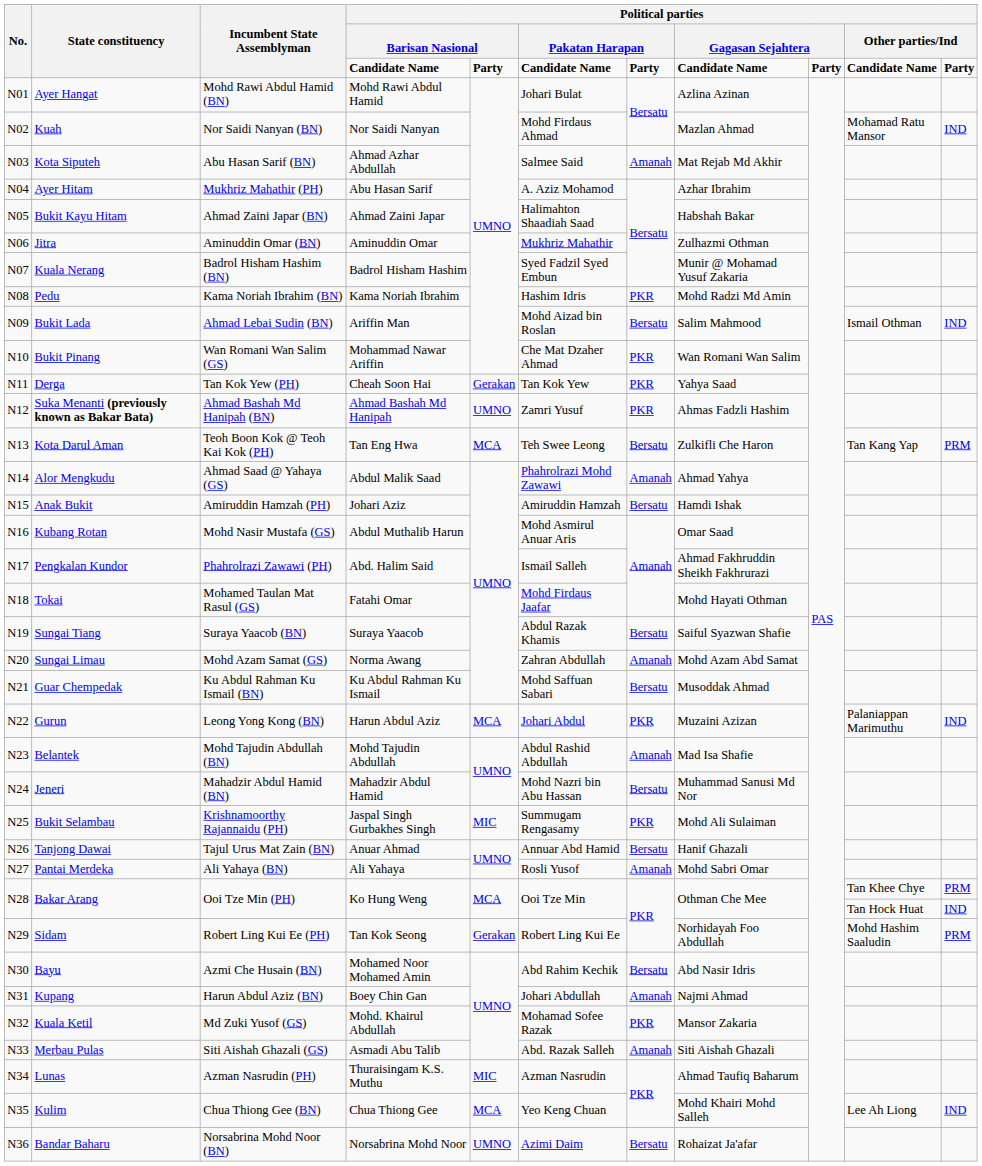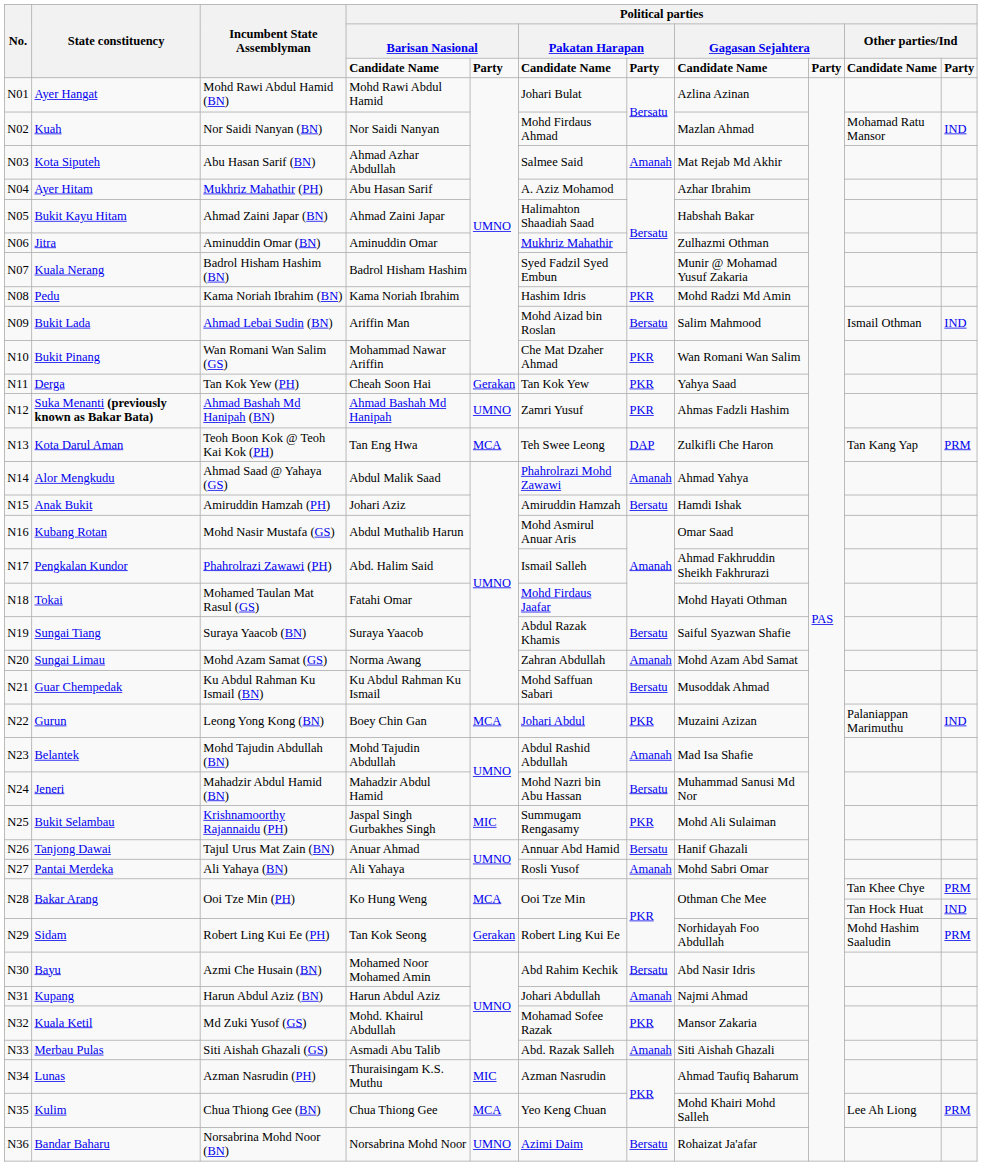 <table class="wikitable">
 <tr>
 <th rowspan="3">No.</th>
 <th rowspan="3">State constituency</th>
 <th rowspan="3">Incumbent State Assemblyman</th>
 <th colspan="8">Political parties</th>
 </tr>
 <tr>
 <th colspan="2"><br><a href='#'>Barisan Nasional</a></th>
 <th colspan="2"><br><a href='#'>Pakatan Harapan</a></th>
 <th colspan="2"><br><a href='#'>Gagasan Sejahtera</a></th>
 <th colspan="2">Other parties/Ind</th>
 </tr>
 <tr>
 <td><strong>Candidate Name</strong></td>
 <td><strong>Party</strong></td>
 <td><strong>Candidate Name</strong></td>
 <td><strong>Party</strong></td>
 <td><strong>Candidate Name</strong></td>
 <td><strong>Party</strong></td>
 <td><strong>Candidate Name</strong></td>
 <td><strong>Party</strong></td>
 </tr>
 <tr>
 <td>N01</td>
 <td><a href='#'>Ayer Hangat</a></td>
 <td>Mohd Rawi Abdul Hamid (<a href='#'>BN</a>)</td>
 <td>Mohd Rawi Abdul Hamid</td>
 <td rowspan="10"><a href='#'>UMNO</a></td>
 <td>Johari Bulat</td>
 <td rowspan="2"><a href='#'>Bersatu</a></td>
 <td>Azlina Azinan</td>
 <td rowspan="37"><a href='#'>PAS</a></td>
 <td></td>
 <td></td>
 </tr>
 <tr>
 <td>N02</td>
 <td><a href='#'>Kuah</a></td>
 <td>Nor Saidi Nanyan (<a href='#'>BN</a>)</td>
 <td>Nor Saidi Nanyan</td>
 <td>Mohd Firdaus Ahmad</td>
 <td>Mazlan Ahmad</td>
 <td>Mohamad Ratu Mansor</td>
 <td><a href='#'>IND</a></td>
 </tr>
 <tr>
 <td>N03</td>
 <td><a href='#'>Kota Siputeh</a></td>
 <td>Abu Hasan Sarif (<a href='#'>BN</a>)</td>
 <td>Ahmad Azhar Abdullah</td>
 <td>Salmee Said</td>
 <td><a href='#'>Amanah</a></td>
 <td>Mat Rejab Md Akhir</td>
 <td></td>
 <td></td>
 </tr>
 <tr>
 <td>N04</td>
 <td><a href='#'>Ayer Hitam</a></td>
 <td><a href='#'>Mukhriz Mahathir</a> (<a href='#'>PH</a>)</td>
 <td>Abu Hasan Sarif</td>
 <td>A. Aziz Mohamod</td>
 <td rowspan="4"><a href='#'>Bersatu</a></td>
 <td>Azhar Ibrahim</td>
 <td></td>
 <td></td>
 </tr>
 <tr>
 <td>N05</td>
 <td><a href='#'>Bukit Kayu Hitam</a></td>
 <td>Ahmad Zaini Japar (<a href='#'>BN</a>)</td>
 <td>Ahmad Zaini Japar</td>
 <td>Halimahton Shaadiah Saad</td>
 <td>Habshah Bakar</td>
 <td></td>
 <td></td>
 </tr>
 <tr>
 <td>N06</td>
 <td><a href='#'>Jitra</a></td>
 <td>Aminuddin Omar (<a href='#'>BN</a>)</td>
 <td>Aminuddin Omar</td>
 <td><a href='#'>Mukhriz Mahathir</a></td>
 <td>Zulhazmi Othman</td>
 <td></td>
 <td></td>
 </tr>
 <tr>
 <td>N07</td>
 <td><a href='#'>Kuala Nerang</a></td>
 <td>Badrol Hisham Hashim (<a href='#'>BN</a>)</td>
 <td>Badrol Hisham Hashim</td>
 <td>Syed Fadzil Syed Embun</td>
 <td>Munir @ Mohamad Yusuf Zakaria</td>
 <td></td>
 <td></td>
 </tr>
 <tr>
 <td>N08</td>
 <td><a href='#'>Pedu</a></td>
 <td>Kama Noriah Ibrahim (<a href='#'>BN</a>)</td>
 <td>Kama Noriah Ibrahim</td>
 <td>Hashim Idris</td>
 <td><a href='#'>PKR</a></td>
 <td>Mohd Radzi Md Amin</td>
 <td></td>
 <td></td>
 </tr>
 <tr>
 <td>N09</td>
 <td><a href='#'>Bukit Lada</a></td>
 <td><a href='#'>Ahmad Lebai Sudin</a> (<a href='#'>BN</a>)</td>
 <td>Ariffin Man</td>
 <td>Mohd Aizad bin Roslan</td>
 <td><a href='#'>Bersatu</a></td>
 <td>Salim Mahmood</td>
 <td>Ismail Othman</td>
 <td><a href='#'>IND</a></td>
 </tr>
 <tr>
 <td>N10</td>
 <td><a href='#'>Bukit Pinang</a></td>
 <td>Wan Romani Wan Salim (<a href='#'>GS</a>)</td>
 <td>Mohammad Nawar Ariffin</td>
 <td>Che Mat Dzaher Ahmad</td>
 <td><a href='#'>PKR</a></td>
 <td>Wan Romani Wan Salim</td>
 <td></td>
 <td></td>
 </tr>
 <tr>
 <td>N11</td>
 <td><a href='#'>Derga</a></td>
 <td>Tan Kok Yew (<a href='#'>PH</a>)</td>
 <td>Cheah Soon Hai</td>
 <td><a href='#'>Gerakan</a></td>
 <td>Tan Kok Yew</td>
 <td><a href='#'>PKR</a></td>
 <td>Yahya Saad</td>
 <td></td>
 <td></td>
 </tr>
 <tr>
 <td>N12</td>
 <td><a href='#'>Suka Menanti</a> <strong>(previously known as Bakar Bata)</strong></td>
 <td><a href='#'>Ahmad Bashah Md Hanipah</a> (<a href='#'>BN</a>)</td>
 <td><a href='#'>Ahmad Bashah Md Hanipah</a></td>
 <td><a href='#'>UMNO</a></td>
 <td>Zamri Yusuf</td>
 <td><a href='#'>PKR</a></td>
 <td>Ahmas Fadzli Hashim</td>
 <td></td>
 <td></td>
 </tr>
 <tr>
 <td>N13</td>
 <td><a href='#'>Kota Darul Aman</a></td>
 <td>Teoh Boon Kok @ Teoh Kai Kok (<a href='#'>PH</a>)</td>
 <td>Tan Eng Hwa</td>
 <td><a href='#'>MCA</a></td>
 <td>Teh Swee Leong</td>
-<td><a href='#'>Bersatu</a></td>
+<td><a href='#'>DAP</a></td>
 <td>Zulkifli Che Haron</td>
 <td>Tan Kang Yap</td>
 <td><a href='#'>PRM</a></td>
 </tr>
 <tr>
 <td>N14</td>
 <td><a href='#'>Alor Mengkudu</a></td>
 <td>Ahmad Saad @ Yahaya (<a href='#'>GS</a>)</td>
 <td>Abdul Malik Saad</td>
 <td rowspan="8"><a href='#'>UMNO</a></td>
 <td><a href='#'>Phahrolrazi Mohd Zawawi</a></td>
 <td><a href='#'>Amanah</a></td>
 <td>Ahmad Yahya</td>
 <td></td>
 <td></td>
 </tr>
 <tr>
 <td>N15</td>
 <td><a href='#'>Anak Bukit</a></td>
 <td>Amiruddin Hamzah (<a href='#'>PH</a>)</td>
 <td>Johari Aziz</td>
 <td>Amiruddin Hamzah</td>
 <td><a href='#'>Bersatu</a></td>
 <td>Hamdi Ishak</td>
 <td></td>
 <td></td>
 </tr>
 <tr>
 <td>N16</td>
 <td><a href='#'>Kubang Rotan</a></td>
 <td>Mohd Nasir Mustafa (<a href='#'>GS</a>)</td>
 <td>Abdul Muthalib Harun</td>
 <td>Mohd Asmirul Anuar Aris</td>
 <td rowspan="3"><a href='#'>Amanah</a></td>
 <td>Omar Saad</td>
 <td></td>
 <td></td>
 </tr>
 <tr>
 <td>N17</td>
 <td><a href='#'>Pengkalan Kundor</a></td>
 <td><a href='#'>Phahrolrazi Zawawi</a> (<a href='#'>PH</a>)</td>
 <td>Abd. Halim Said</td>
 <td>Ismail Salleh</td>
 <td>Ahmad Fakhruddin Sheikh Fakhrurazi</td>
 <td></td>
 <td></td>
 </tr>
 <tr>
 <td>N18</td>
 <td><a href='#'>Tokai</a></td>
 <td>Mohamed Taulan Mat Rasul (<a href='#'>GS</a>)</td>
 <td>Fatahi Omar</td>
 <td><a href='#'>Mohd Firdaus Jaafar</a></td>
 <td>Mohd Hayati Othman</td>
 <td></td>
 <td></td>
 </tr>
 <tr>
 <td>N19</td>
 <td><a href='#'>Sungai Tiang</a></td>
 <td>Suraya Yaacob (<a href='#'>BN</a>)</td>
 <td>Suraya Yaacob</td>
 <td>Abdul Razak Khamis</td>
 <td><a href='#'>Bersatu</a></td>
 <td>Saiful Syazwan Shafie</td>
 <td></td>
 <td></td>
 </tr>
 <tr>
 <td>N20</td>
 <td><a href='#'>Sungai Limau</a></td>
 <td>Mohd Azam Samat (<a href='#'>GS</a>)</td>
 <td>Norma Awang</td>
 <td>Zahran Abdullah</td>
 <td><a href='#'>Amanah</a></td>
 <td>Mohd Azam Abd Samat</td>
 <td></td>
 <td></td>
 </tr>
 <tr>
 <td>N21</td>
 <td><a href='#'>Guar Chempedak</a></td>
 <td>Ku Abdul Rahman Ku Ismail (<a href='#'>BN</a>)</td>
 <td>Ku Abdul Rahman Ku Ismail</td>
 <td>Mohd Saffuan Sabari</td>
 <td><a href='#'>Bersatu</a></td>
 <td>Musoddak Ahmad</td>
 <td></td>
 <td></td>
 </tr>
 <tr>
 <td>N22</td>
 <td><a href='#'>Gurun</a></td>
 <td>Leong Yong Kong (<a href='#'>BN</a>)</td>
-<td>Harun Abdul Aziz</td>
+<td>Boey Chin Gan</td>
 <td><a href='#'>MCA</a></td>
 <td><a href='#'>Johari Abdul</a></td>
 <td><a href='#'>PKR</a></td>
 <td>Muzaini Azizan</td>
 <td>Palaniappan Marimuthu</td>
 <td><a href='#'>IND</a></td>
 </tr>
 <tr>
 <td>N23</td>
 <td><a href='#'>Belantek</a></td>
 <td>Mohd Tajudin Abdullah (<a href='#'>BN</a>)</td>
 <td>Mohd Tajudin Abdullah</td>
 <td rowspan="2"><a href='#'>UMNO</a></td>
 <td>Abdul Rashid Abdullah</td>
 <td><a href='#'>Amanah</a></td>
 <td>Mad Isa Shafie</td>
 <td></td>
 <td></td>
 </tr>
 <tr>
 <td>N24</td>
 <td><a href='#'>Jeneri</a></td>
 <td>Mahadzir Abdul Hamid (<a href='#'>BN</a>)</td>
 <td>Mahadzir Abdul Hamid</td>
 <td>Mohd Nazri bin Abu Hassan</td>
 <td><a href='#'>Bersatu</a></td>
 <td>Muhammad Sanusi Md Nor</td>
 <td></td>
 <td></td>
 </tr>
 <tr>
 <td>N25</td>
 <td><a href='#'>Bukit Selambau</a></td>
 <td><a href='#'>Krishnamoorthy Rajannaidu</a> (<a href='#'>PH</a>)</td>
 <td>Jaspal Singh Gurbakhes Singh</td>
 <td><a href='#'>MIC</a></td>
 <td>Summugam Rengasamy</td>
 <td><a href='#'>PKR</a></td>
 <td>Mohd Ali Sulaiman</td>
 <td></td>
 <td></td>
 </tr>
 <tr>
 <td>N26</td>
 <td><a href='#'>Tanjong Dawai</a></td>
 <td>Tajul Urus Mat Zain (<a href='#'>BN</a>)</td>
 <td>Anuar Ahmad</td>
 <td rowspan="2"><a href='#'>UMNO</a></td>
 <td>Annuar Abd Hamid</td>
 <td><a href='#'>Bersatu</a></td>
 <td>Hanif Ghazali</td>
 <td></td>
 <td></td>
 </tr>
 <tr>
 <td>N27</td>
 <td><a href='#'>Pantai Merdeka</a></td>
 <td>Ali Yahaya (<a href='#'>BN</a>)</td>
 <td>Ali Yahaya</td>
 <td>Rosli Yusof</td>
 <td><a href='#'>Amanah</a></td>
 <td>Mohd Sabri Omar</td>
 <td></td>
 <td></td>
 </tr>
 <tr>
 <td rowspan="2">N28</td>
 <td rowspan="2"><a href='#'>Bakar Arang</a></td>
 <td rowspan="2">Ooi Tze Min (<a href='#'>PH</a>)</td>
 <td rowspan="2">Ko Hung Weng</td>
 <td rowspan="2"><a href='#'>MCA</a></td>
 <td rowspan="2">Ooi Tze Min</td>
 <td rowspan="3"><a href='#'>PKR</a></td>
 <td rowspan="2">Othman Che Mee</td>
 <td>Tan Khee Chye</td>
 <td><a href='#'>PRM</a></td>
 </tr>
 <tr>
 <td>Tan Hock Huat</td>
 <td><a href='#'>IND</a></td>
 </tr>
 <tr>
 <td>N29</td>
 <td><a href='#'>Sidam</a></td>
 <td>Robert Ling Kui Ee (<a href='#'>PH</a>)</td>
 <td>Tan Kok Seong</td>
 <td><a href='#'>Gerakan</a></td>
 <td>Robert Ling Kui Ee</td>
 <td>Norhidayah Foo Abdullah</td>
 <td>Mohd Hashim Saaludin</td>
 <td><a href='#'>PRM</a></td>
 </tr>
 <tr>
 <td>N30</td>
 <td><a href='#'>Bayu</a></td>
 <td>Azmi Che Husain (<a href='#'>BN</a>)</td>
 <td>Mohamed Noor Mohamed Amin</td>
 <td rowspan="4"><a href='#'>UMNO</a></td>
 <td>Abd Rahim Kechik</td>
 <td><a href='#'>Bersatu</a></td>
 <td>Abd Nasir Idris</td>
 <td></td>
 <td></td>
 </tr>
 <tr>
 <td>N31</td>
 <td><a href='#'>Kupang</a></td>
 <td>Harun Abdul Aziz (<a href='#'>BN</a>)</td>
-<td>Boey Chin Gan</td>
+<td>Harun Abdul Aziz</td>
 <td>Johari Abdullah</td>
 <td><a href='#'>Amanah</a></td>
 <td>Najmi Ahmad</td>
 <td></td>
 <td></td>
 </tr>
 <tr>
 <td>N32</td>
 <td><a href='#'>Kuala Ketil</a></td>
 <td>Md Zuki Yusof (<a href='#'>GS</a>)</td>
 <td>Mohd. Khairul Abdullah</td>
 <td>Mohamad Sofee Razak</td>
 <td><a href='#'>PKR</a></td>
 <td>Mansor Zakaria</td>
 <td></td>
 <td></td>
 </tr>
 <tr>
 <td>N33</td>
 <td><a href='#'>Merbau Pulas</a></td>
 <td>Siti Aishah Ghazali (<a href='#'>GS</a>)</td>
 <td>Asmadi Abu Talib</td>
 <td>Abd. Razak Salleh</td>
 <td><a href='#'>Amanah</a></td>
 <td>Siti Aishah Ghazali</td>
 <td></td>
 <td></td>
 </tr>
 <tr>
 <td>N34</td>
 <td><a href='#'>Lunas</a></td>
 <td>Azman Nasrudin (<a href='#'>PH</a>)</td>
 <td>Thuraisingam K.S. Muthu</td>
 <td><a href='#'>MIC</a></td>
 <td>Azman Nasrudin</td>
 <td rowspan="2"><a href='#'>PKR</a></td>
 <td>Ahmad Taufiq Baharum</td>
 <td></td>
 <td></td>
 </tr>
 <tr>
 <td>N35</td>
 <td><a href='#'>Kulim</a></td>
 <td>Chua Thiong Gee (<a href='#'>BN</a>)</td>
 <td>Chua Thiong Gee</td>
 <td><a href='#'>MCA</a></td>
 <td>Yeo Keng Chuan</td>
 <td>Mohd Khairi Mohd Salleh</td>
 <td>Lee Ah Liong</td>
-<td><a href='#'>IND</a></td>
+<td><a href='#'>PRM</a></td>
 </tr>
 <tr>
 <td>N36</td>
 <td><a href='#'>Bandar Baharu</a></td>
 <td>Norsabrina Mohd Noor (<a href='#'>BN</a>)</td>
 <td>Norsabrina Mohd Noor</td>
 <td><a href='#'>UMNO</a></td>
 <td><a href='#'>Azimi Daim</a></td>
 <td><a href='#'>Bersatu</a></td>
 <td>Rohaizat Ja'afar</td>
 <td></td>
 <td></td>
 </tr>
 </table>
